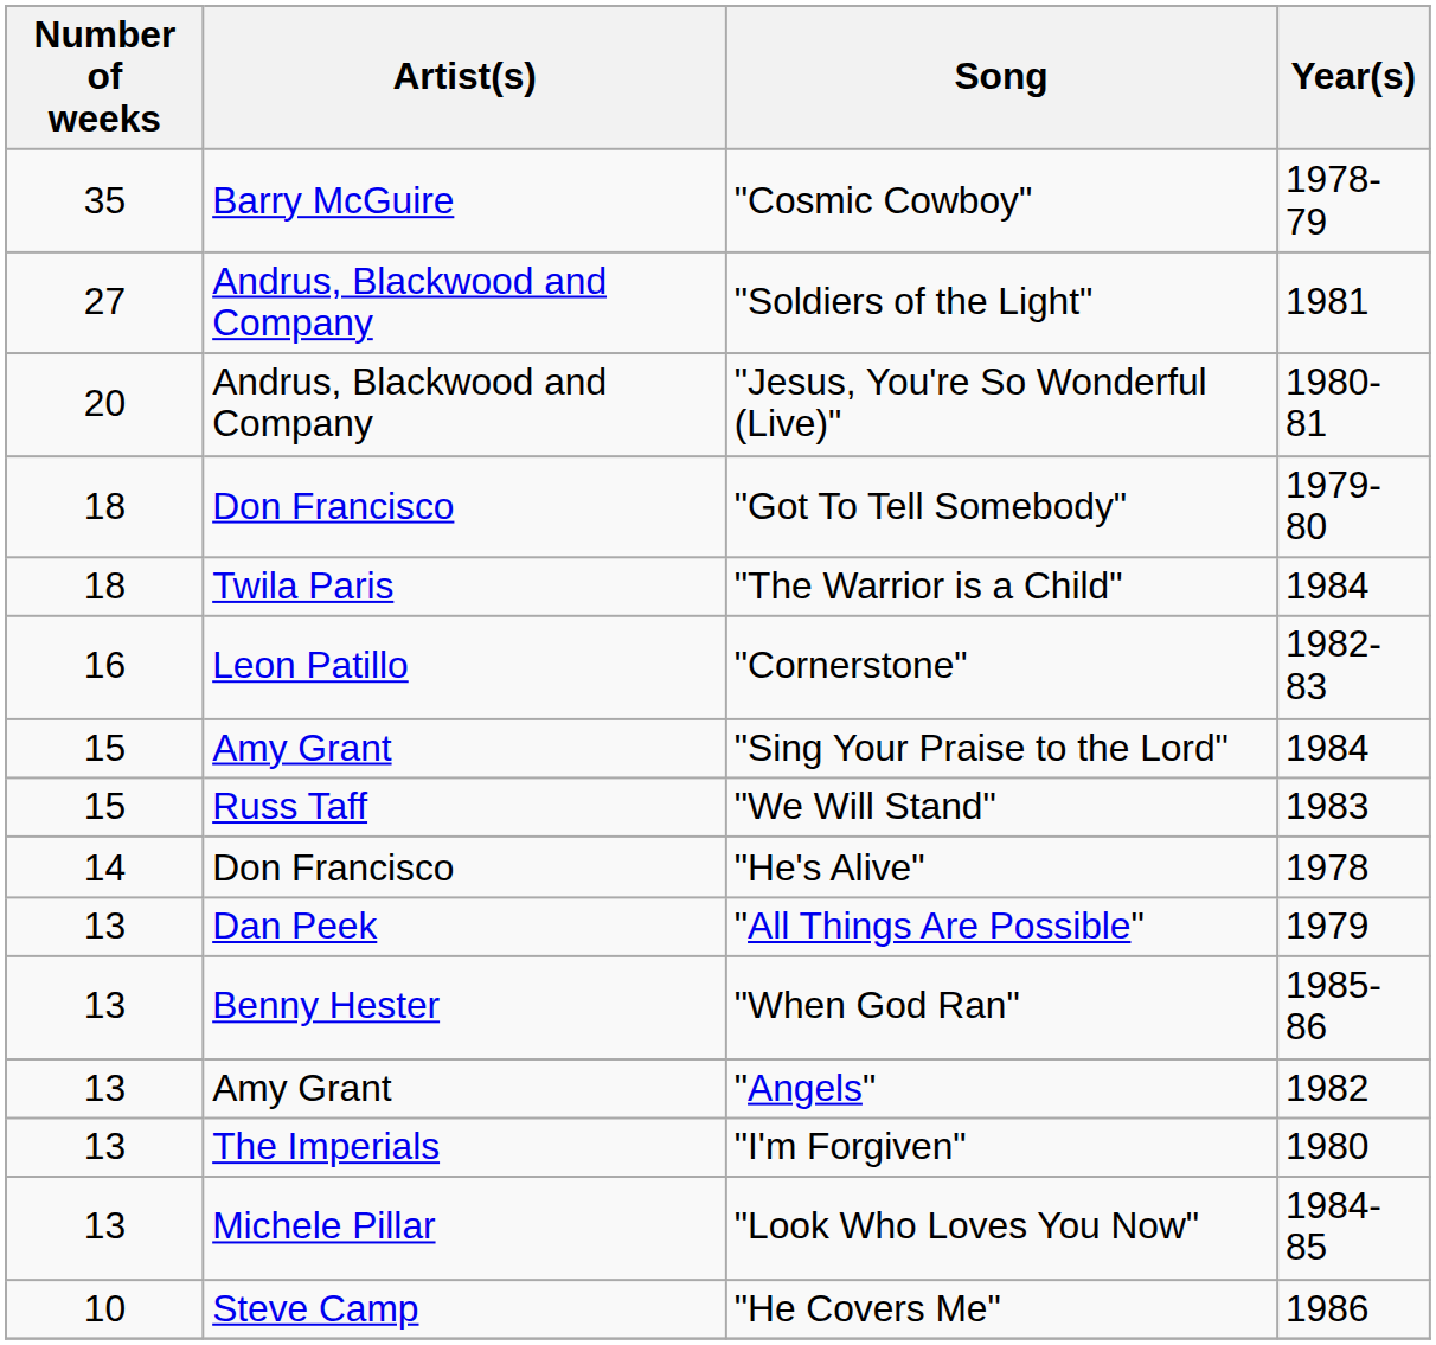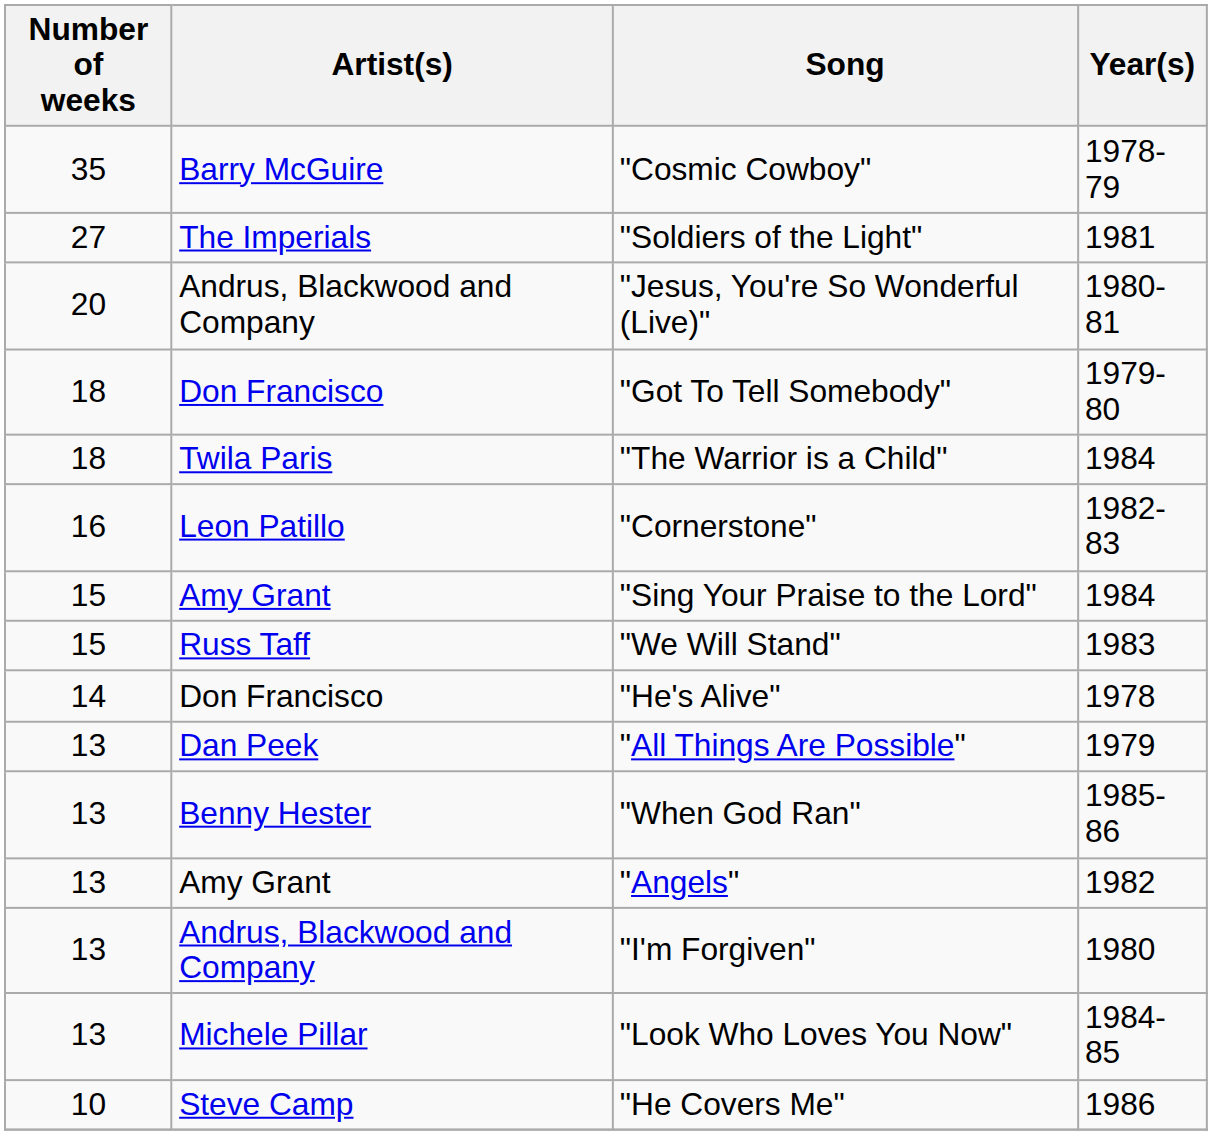 <table class="wikitable">
 <tr>
 <th>Number of <br> weeks</th>
 <th>Artist(s)</th>
 <th>Song</th>
 <th>Year(s)</th>
 </tr>
 <tr>
 <td style="text-align:center;">35</td>
 <td><a href='#'>Barry McGuire</a></td>
 <td>"Cosmic Cowboy"</td>
 <td>1978-79</td>
 </tr>
 <tr>
 <td style="text-align:center;">27</td>
-<td><a href='#'>Andrus, Blackwood and Company</a></td>
+<td><a href='#'>The Imperials</a></td>
 <td>"Soldiers of the Light"</td>
 <td>1981</td>
 </tr>
 <tr>
 <td style="text-align:center;">20</td>
 <td>Andrus, Blackwood and Company</td>
 <td>"Jesus, You're So Wonderful (Live)"</td>
 <td>1980-81</td>
 </tr>
 <tr>
 <td style="text-align:center;">18</td>
 <td><a href='#'>Don Francisco</a></td>
 <td>"Got To Tell Somebody"</td>
 <td>1979-80</td>
 </tr>
 <tr>
 <td style="text-align:center;">18</td>
 <td><a href='#'>Twila Paris</a></td>
 <td>"The Warrior is a Child"</td>
 <td>1984</td>
 </tr>
 <tr>
 <td style="text-align:center;">16</td>
 <td><a href='#'>Leon Patillo</a></td>
 <td>"Cornerstone"</td>
 <td>1982-83</td>
 </tr>
 <tr>
 <td style="text-align:center;">15</td>
 <td><a href='#'>Amy Grant</a></td>
 <td>"Sing Your Praise to the Lord"</td>
 <td>1984</td>
 </tr>
 <tr>
 <td style="text-align:center;">15</td>
 <td><a href='#'>Russ Taff</a></td>
 <td>"We Will Stand"</td>
 <td>1983</td>
 </tr>
 <tr>
 <td style="text-align:center;">14</td>
 <td>Don Francisco</td>
 <td>"He's Alive"</td>
 <td>1978</td>
 </tr>
 <tr>
 <td style="text-align:center;">13</td>
 <td><a href='#'>Dan Peek</a></td>
 <td>"<a href='#'>All Things Are Possible</a>"</td>
 <td>1979</td>
 </tr>
 <tr>
 <td style="text-align:center;">13</td>
 <td><a href='#'>Benny Hester</a></td>
 <td>"When God Ran"</td>
 <td>1985-86</td>
 </tr>
 <tr>
 <td style="text-align:center;">13</td>
 <td>Amy Grant</td>
 <td>"<a href='#'>Angels</a>"</td>
 <td>1982</td>
 </tr>
 <tr>
 <td style="text-align:center;">13</td>
-<td><a href='#'>The Imperials</a></td>
+<td><a href='#'>Andrus, Blackwood and Company</a></td>
 <td>"I'm Forgiven"</td>
 <td>1980</td>
 </tr>
 <tr>
 <td style="text-align:center;">13</td>
 <td><a href='#'>Michele Pillar</a></td>
 <td>"Look Who Loves You Now"</td>
 <td>1984-85</td>
 </tr>
 <tr>
 <td style="text-align:center;">10</td>
 <td><a href='#'>Steve Camp</a></td>
 <td>"He Covers Me"</td>
 <td>1986</td>
 </tr>
 <tr>
 </tr>
 </table>
